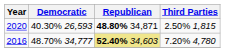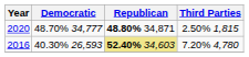 <table class="wikitable" style="float:right; margin:1em; font-size:95%;">
 <tr style="background:lightgrey;">
 <th>Year</th>
 <th><a href='#'>Democratic</a></th>
 <th><a href='#'>Republican</a></th>
 <th><a href='#'>Third Parties</a></th>
 </tr>
 <tr>
 <td align="center" ><a href='#'>2020</a></td>
-<td align="center" >40.30% <em>26,593</em></td>
+<td align="center" >48.70% <em>34,777</em></td>
 <td align="center" ><strong>48.80%</strong> 34,871</td>
 <td align="center" >2.50% <em>1,815</em></td>
 </tr>
 <tr>
 <td align="center" ><a href='#'>2016</a></td>
-<td align="center" >48.70% <em>34,777</em></td>
+<td align="center" >40.30% <em>26,593</em></td>
 <td align="center"  style="background: khaki;"><strong>52.40%</strong> <em>34,603</em></td>
 <td align="center" >7.20% <em>4,780</em></td>
 </tr>
 <tr>
 </tr>
 </table>
